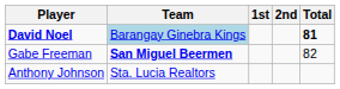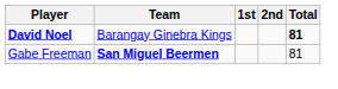 <table class=wikitable>
 <tr>
 <th>Player</th>
 <th>Team</th>
 <th>1st</th>
 <th>2nd</th>
 <th>Total</th>
 </tr>
 <tr>
 <td><strong><a href='#'>David Noel</a></strong></td>
-<td style="background: lightblue;"><a href='#'>Barangay Ginebra Kings</a></td>
+<td><a href='#'>Barangay Ginebra Kings</a></td>
 <td></td>
 <td></td>
 <td><strong>81</strong></td>
 </tr>
 <tr>
 <td><a href='#'>Gabe Freeman</a></td>
 <td><strong><a href='#'>San Miguel Beermen</a></strong></td>
 <td></td>
 <td></td>
-<td>82</td>
-</tr>
-<tr>
-<td><a href='#'>Anthony Johnson</a></td>
-<td><a href='#'>Sta. Lucia Realtors</a></td>
-<td></td>
-<td></td>
-<td></td>
+<td>81</td>
 </tr>
 </table>
